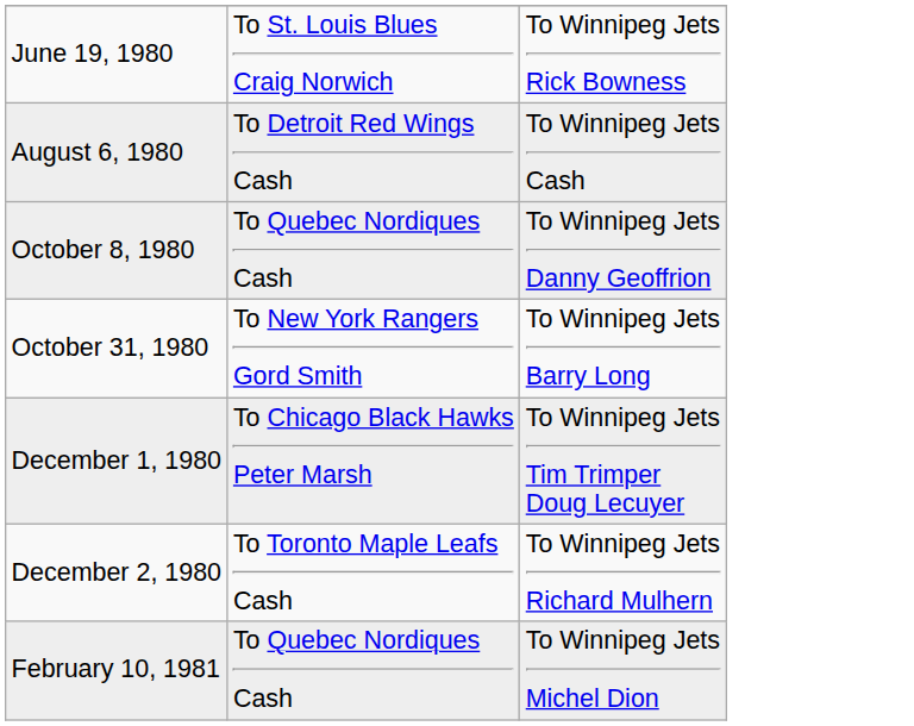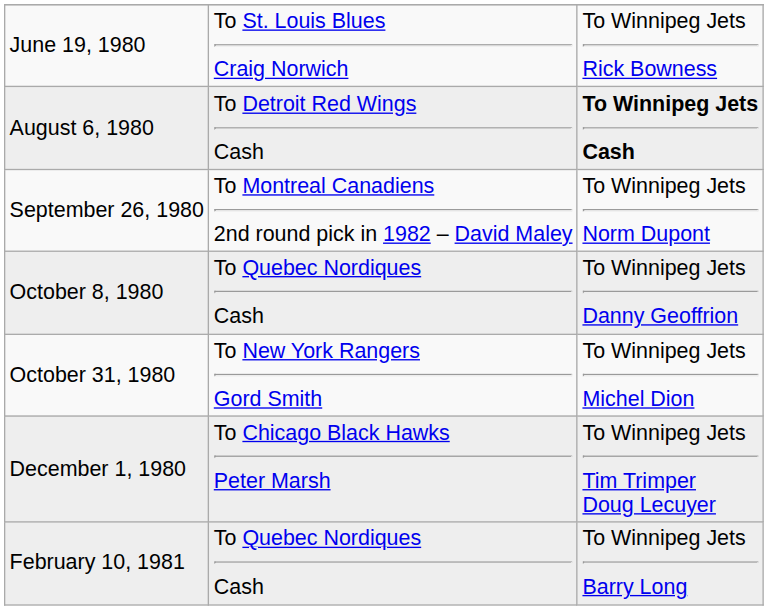 <table class="wikitable">
 <tr>
 </tr>
 <tr>
 <td>June 19, 1980</td>
 <td valign="top">To <a href='#'>St. Louis Blues</a><hr><a href='#'>Craig Norwich</a></td>
 <td valign="top">To Winnipeg Jets<hr><a href='#'>Rick Bowness</a></td>
 </tr>
 <tr bgcolor="#eeeeee">
 <td>August 6, 1980</td>
 <td valign="top">To <a href='#'>Detroit Red Wings</a><hr>Cash</td>
-<td valign="top">To Winnipeg Jets<hr>Cash</td>
+<td valign="top"><strong>To Winnipeg Jets<hr>Cash</strong></td>
+</tr>
+<tr>
+<td>September 26, 1980</td>
+<td valign="top">To <a href='#'>Montreal Canadiens</a><hr>2nd round pick in <a href='#'>1982</a> – <a href='#'>David Maley</a></td>
+<td valign="top">To Winnipeg Jets<hr><a href='#'>Norm Dupont</a></td>
 </tr>
 <tr bgcolor="#eeeeee">
 <td>October 8, 1980</td>
 <td valign="top">To <a href='#'>Quebec Nordiques</a><hr>Cash</td>
 <td valign="top">To Winnipeg Jets<hr><a href='#'>Danny Geoffrion</a></td>
 </tr>
 <tr>
 <td>October 31, 1980</td>
 <td valign="top">To <a href='#'>New York Rangers</a><hr><a href='#'>Gord Smith</a></td>
-<td valign="top">To Winnipeg Jets<hr><a href='#'>Barry Long</a></td>
+<td valign="top">To Winnipeg Jets<hr><a href='#'>Michel Dion</a></td>
 </tr>
 <tr bgcolor="#eeeeee">
 <td>December 1, 1980</td>
 <td valign="top">To <a href='#'>Chicago Black Hawks</a><hr><a href='#'>Peter Marsh</a></td>
 <td valign="top">To Winnipeg Jets<hr><a href='#'>Tim Trimper</a> <br> <a href='#'>Doug Lecuyer</a></td>
 </tr>
-<tr>
-<td>December 2, 1980</td>
-<td valign="top">To <a href='#'>Toronto Maple Leafs</a><hr>Cash</td>
-<td valign="top">To Winnipeg Jets<hr><a href='#'>Richard Mulhern</a></td>
-</tr>
 <tr bgcolor="#eeeeee">
 <td>February 10, 1981</td>
 <td valign="top">To <a href='#'>Quebec Nordiques</a><hr>Cash</td>
-<td valign="top">To Winnipeg Jets<hr><a href='#'>Michel Dion</a></td>
+<td valign="top">To Winnipeg Jets<hr><a href='#'>Barry Long</a></td>
 </tr>
 </table>
